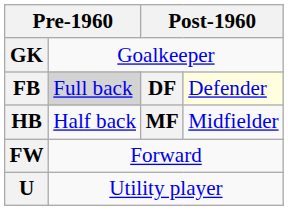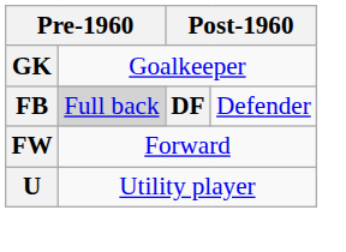 <table class="wikitable unsortable">
 <tr>
 <th scope="col" colspan="2">Pre-1960</th>
 <th scope="col" colspan="2">Post-1960</th>
 </tr>
 <tr>
 <th scope="row">GK</th>
 <td colspan="3" align=center><a href='#'>Goalkeeper</a></td>
 </tr>
 <tr>
 <th scope="row">FB</th>
 <td style="background: lightgrey;"><a href='#'>Full back</a></td>
 <th scope="row" align="center">DF</th>
-<td style="background: lightyellow;"><a href='#'>Defender</a></td>
-</tr>
-<tr>
-<th scope="row">HB</th>
-<td><a href='#'>Half back</a></td>
-<th scope="row" align="center">MF</th>
-<td><a href='#'>Midfielder</a></td>
+<td><a href='#'>Defender</a></td>
 </tr>
 <tr>
 <th scope="row">FW</th>
 <td colspan="3" align=center><a href='#'>Forward</a></td>
 </tr>
 <tr>
 <th scope="row">U</th>
 <td colspan="3" align=center><a href='#'>Utility player</a></td>
 </tr>
 </table>
